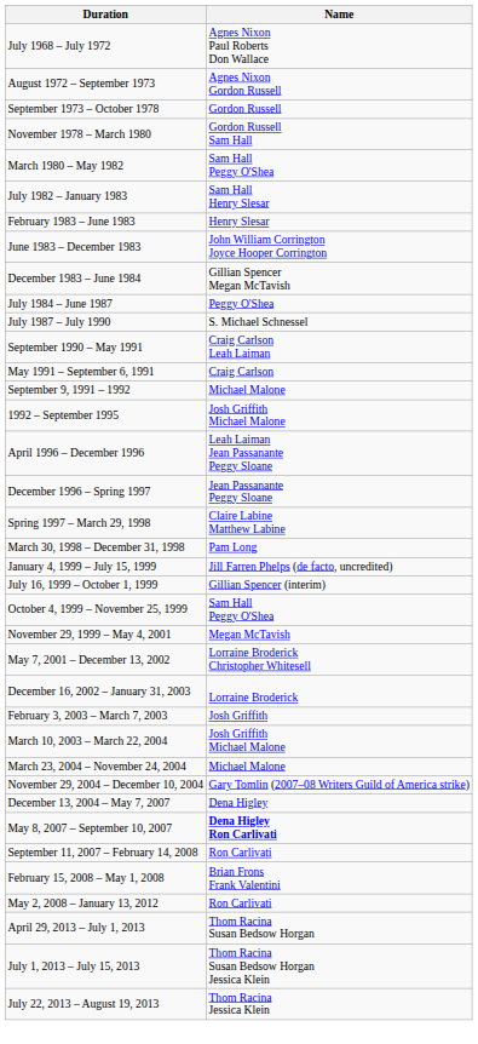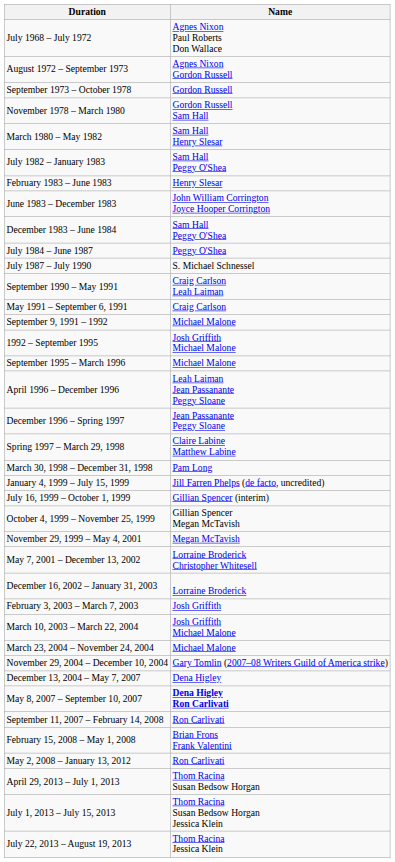 <table class="wikitable">
 <tr>
 <th>Duration</th>
 <th>Name</th>
 </tr>
 <tr>
 <td>July 1968 – July 1972</td>
 <td><a href='#'>Agnes Nixon</a><br>Paul Roberts<br>Don Wallace</td>
 </tr>
 <tr>
 <td>August 1972 – September 1973</td>
 <td><a href='#'>Agnes Nixon</a><br><a href='#'>Gordon Russell</a></td>
 </tr>
 <tr>
 <td>September 1973 – October 1978</td>
 <td><a href='#'>Gordon Russell</a></td>
 </tr>
 <tr>
 <td>November 1978 – March 1980</td>
 <td><a href='#'>Gordon Russell</a><br><a href='#'>Sam Hall</a></td>
 </tr>
 <tr>
 <td>March 1980 – May 1982</td>
-<td><a href='#'>Sam Hall</a><br><a href='#'>Peggy O'Shea</a></td>
+<td><a href='#'>Sam Hall</a><br><a href='#'>Henry Slesar</a></td>
 </tr>
 <tr>
 <td>July 1982 – January 1983</td>
-<td><a href='#'>Sam Hall</a><br><a href='#'>Henry Slesar</a></td>
+<td><a href='#'>Sam Hall</a><br><a href='#'>Peggy O'Shea</a></td>
 </tr>
 <tr>
 <td>February 1983 – June 1983</td>
 <td><a href='#'>Henry Slesar</a></td>
 </tr>
 <tr>
 <td>June 1983 – December 1983</td>
 <td><a href='#'>John William Corrington</a><br><a href='#'>Joyce Hooper Corrington</a></td>
 </tr>
 <tr>
 <td>December 1983 – June 1984</td>
-<td>Gillian Spencer <br> Megan McTavish</td>
+<td><a href='#'>Sam Hall</a><br><a href='#'>Peggy O'Shea</a></td>
 </tr>
 <tr>
 <td>July 1984 – June 1987</td>
 <td><a href='#'>Peggy O'Shea</a></td>
 </tr>
 <tr>
 <td>July 1987 – July 1990</td>
 <td>S. Michael Schnessel</td>
 </tr>
 <tr>
 <td>September 1990 – May 1991</td>
 <td><a href='#'>Craig Carlson</a><br><a href='#'>Leah Laiman</a></td>
 </tr>
 <tr>
 <td>May 1991 – September 6, 1991</td>
 <td><a href='#'>Craig Carlson</a></td>
 </tr>
 <tr>
 <td>September 9, 1991 – 1992</td>
 <td><a href='#'>Michael Malone</a></td>
 </tr>
 <tr>
 <td>1992 – September 1995</td>
 <td><a href='#'>Josh Griffith</a><br><a href='#'>Michael Malone</a></td>
+</tr>
+<tr>
+<td>September 1995 – March 1996</td>
+<td><a href='#'>Michael Malone</a></td>
 </tr>
 <tr>
 <td>April 1996 – December 1996</td>
 <td><a href='#'>Leah Laiman</a><br><a href='#'>Jean Passanante</a><br><a href='#'>Peggy Sloane</a></td>
 </tr>
 <tr>
 <td>December 1996 – Spring 1997</td>
 <td><a href='#'>Jean Passanante</a><br><a href='#'>Peggy Sloane</a></td>
 </tr>
 <tr>
 <td>Spring 1997 – March 29, 1998</td>
 <td><a href='#'>Claire Labine</a><br><a href='#'>Matthew Labine</a></td>
 </tr>
 <tr>
 <td>March 30, 1998 – December 31, 1998</td>
 <td><a href='#'>Pam Long</a></td>
 </tr>
 <tr>
 <td>January 4, 1999 – July 15, 1999</td>
 <td><a href='#'>Jill Farren Phelps</a> (<a href='#'>de facto</a>, uncredited)</td>
 </tr>
 <tr>
 <td>July 16, 1999 – October 1, 1999</td>
 <td><a href='#'>Gillian Spencer</a> (interim)</td>
 </tr>
 <tr>
 <td>October 4, 1999 – November 25, 1999</td>
-<td><a href='#'>Sam Hall</a><br><a href='#'>Peggy O'Shea</a></td>
+<td>Gillian Spencer <br> Megan McTavish</td>
 </tr>
 <tr>
 <td>November 29, 1999 – May 4, 2001</td>
 <td><a href='#'>Megan McTavish</a></td>
 </tr>
 <tr>
 <td>May 7, 2001 – December 13, 2002</td>
 <td><a href='#'>Lorraine Broderick</a><br><a href='#'>Christopher Whitesell</a></td>
 </tr>
 <tr>
 <td>December 16, 2002 – January 31, 2003</td>
 <td><br><a href='#'>Lorraine Broderick</a></td>
 </tr>
 <tr>
 <td>February 3, 2003 – March 7, 2003</td>
 <td><a href='#'>Josh Griffith</a></td>
 </tr>
 <tr>
 <td>March 10, 2003 – March 22, 2004</td>
 <td><a href='#'>Josh Griffith</a><br><a href='#'>Michael Malone</a></td>
 </tr>
 <tr>
 <td>March 23, 2004 – November 24, 2004</td>
 <td><a href='#'>Michael Malone</a></td>
 </tr>
 <tr>
 <td>November 29, 2004 – December 10, 2004</td>
 <td><a href='#'>Gary Tomlin</a> (<a href='#'>2007–08 Writers Guild of America strike</a>)</td>
 </tr>
 <tr>
 <td>December 13, 2004 – May 7, 2007</td>
 <td><a href='#'>Dena Higley</a></td>
 </tr>
 <tr>
 <td>May 8, 2007 – September 10, 2007</td>
 <td><strong><a href='#'>Dena Higley</a><br><a href='#'>Ron Carlivati</a></strong></td>
 </tr>
 <tr>
 <td>September 11, 2007 – February 14, 2008</td>
 <td><a href='#'>Ron Carlivati</a></td>
 </tr>
 <tr>
 <td>February 15, 2008 – May 1, 2008</td>
 <td><a href='#'>Brian Frons</a><br><a href='#'>Frank Valentini</a></td>
 </tr>
 <tr>
 <td>May 2, 2008 – January 13, 2012</td>
 <td><a href='#'>Ron Carlivati</a></td>
 </tr>
 <tr>
 <td>April 29, 2013 – July 1, 2013</td>
 <td><a href='#'>Thom Racina</a><br>Susan Bedsow Horgan</td>
 </tr>
 <tr>
 <td>July 1, 2013 – July 15, 2013</td>
 <td><a href='#'>Thom Racina</a><br>Susan Bedsow Horgan<br>Jessica Klein</td>
 </tr>
 <tr>
 <td>July 22, 2013 – August 19, 2013</td>
 <td><a href='#'>Thom Racina</a><br>Jessica Klein</td>
 </tr>
 </table>
